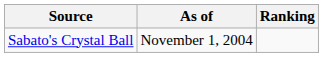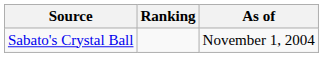 <table class="wikitable" style="text-align:center">
 <tr>
 <th>Source</th>
+<th>Ranking</th>
 <th>As of</th>
-<th>Ranking</th>
 </tr>
 <tr>
 <td align=left><a href='#'>Sabato's Crystal Ball</a></td>
+<td></td>
 <td>November 1, 2004</td>
-<td></td>
 </tr>
 </table>
